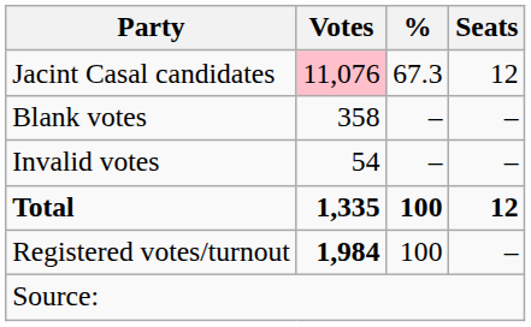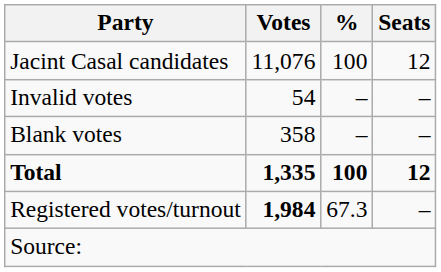 <table class="wikitable">
 <tr>
 <th>Party</th>
 <th>Votes</th>
 <th>%</th>
 <th>Seats</th>
 </tr>
 <tr>
 <td>Jacint Casal candidates</td>
-<td style="background: pink; text-align: right;">11,076</td>
-<td style="text-align: right;">67.3</td>
+<td style="text-align: right;">11,076</td>
+<td style="text-align: right;">100</td>
 <td style="text-align: right;">12</td>
+</tr>
+<tr>
+<td>Invalid votes</td>
+<td style="text-align: right;">54</td>
+<td style="text-align: right;">–</td>
+<td style="text-align: right;">–</td>
 </tr>
 <tr>
 <td>Blank votes</td>
 <td style="text-align: right;">358</td>
-<td style="text-align: right;">–</td>
-<td style="text-align: right;">–</td>
-</tr>
-<tr>
-<td>Invalid votes</td>
-<td style="text-align: right;">54</td>
 <td style="text-align: right;">–</td>
 <td style="text-align: right;">–</td>
 </tr>
 <tr>
 <td style="font-weight: bold;">Total</td>
 <td style="text-align: right; font-weight: bold;">1,335</td>
 <td style="text-align: right; font-weight: bold;">100</td>
 <td style="text-align: right; font-weight: bold;">12</td>
 </tr>
 <tr>
 <td>Registered votes/turnout</td>
 <td style="text-align: right;"><strong>1,984</strong></td>
-<td style="text-align: right;">100</td>
+<td style="text-align: right;">67.3</td>
 <td style="text-align: right;">–</td>
 </tr>
 <tr>
 <td colspan="4">Source: </td>
 </tr>
 </table>
